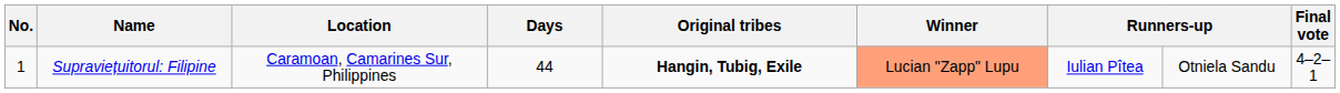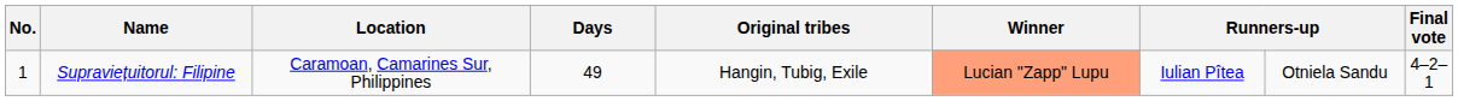 <table class="wikitable" style="font-size:90%; text-align:center">
 <tr>
 <th style="width:02%">No.</th>
 <th style="width:15%">Name</th>
 <th style="width:20%">Location</th>
 <th style="width:09%">Days</th>
 <th style="width:20%">Original tribes</th>
 <th style="width:15%">Winner</th>
 <th style="width:20%" colspan="2">Runners-up</th>
 <th style="width:05%" style="white-space:nowrap">Final vote</th>
 </tr>
 <tr>
 <td>1</td>
 <td><em><a href='#'>Supraviețuitorul: Filipine</a></em></td>
 <td><a href='#'>Caramoan</a>, <a href='#'>Camarines Sur</a>, Philippines</td>
-<td>44</td>
-<td><strong>Hangin, Tubig, Exile</strong></td>
+<td>49</td>
+<td>Hangin, Tubig, Exile</td>
 <td style="background: lightsalmon;">Lucian "Zapp" Lupu</td>
 <td><a href='#'>Iulian Pîtea</a></td>
 <td>Otniela Sandu</td>
 <td>4–2–1</td>
 </tr>
 </table>
